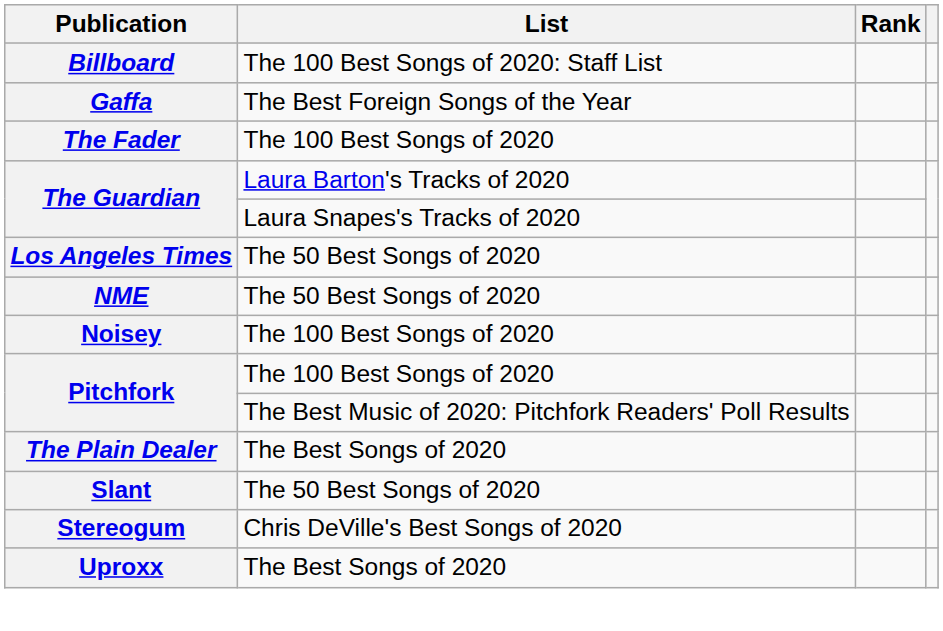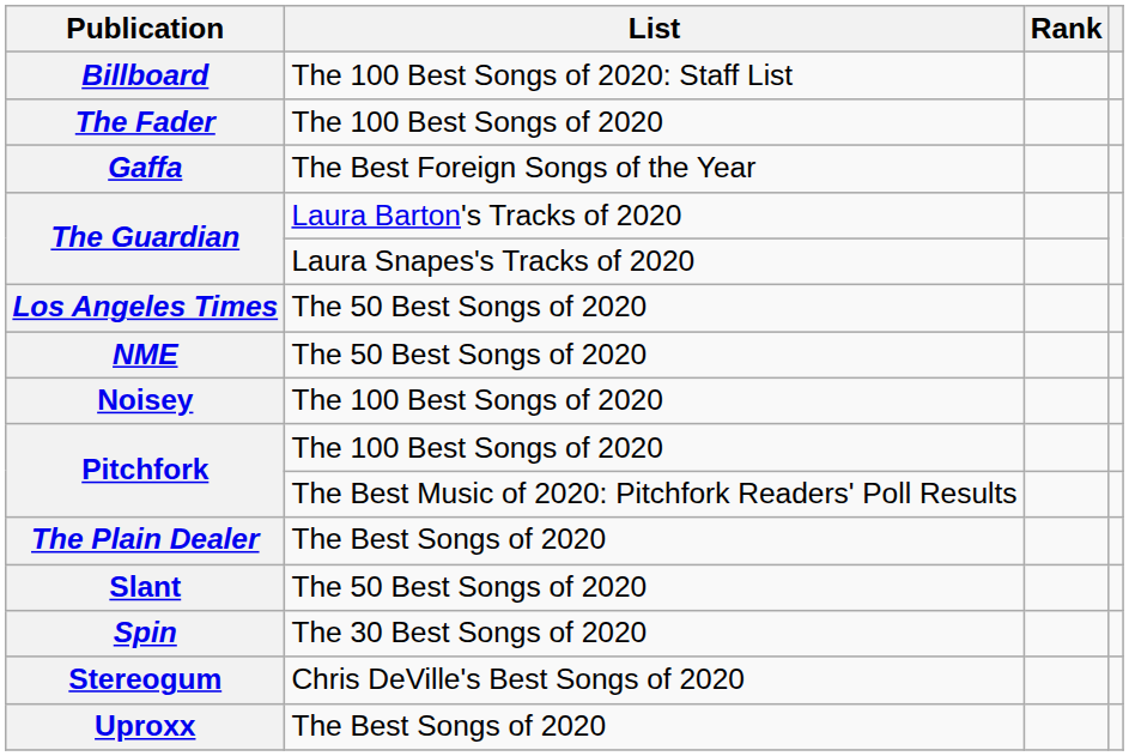 <table class="wikitable plainrowheaders">
 <tr>
 <th scope="col">Publication</th>
 <th scope="col">List</th>
 <th scope="col">Rank</th>
 <th scope="col"></th>
 </tr>
 <tr>
 <th scope="row"><em><a href='#'>Billboard</a></em></th>
 <td>The 100 Best Songs of 2020: Staff List</td>
 <td></td>
 <td style="text-align:center;"></td>
 </tr>
 <tr>
-<th scope="row"><em><a href='#'>Gaffa</a></em></th>
-<td>The Best Foreign Songs of the Year</td>
+<th scope="row"><em><a href='#'>The Fader</a></em></th>
+<td>The 100 Best Songs of 2020</td>
 <td></td>
 <td style="text-align:center;"></td>
 </tr>
 <tr>
-<th scope="row"><em><a href='#'>The Fader</a></em></th>
-<td>The 100 Best Songs of 2020</td>
+<th scope="row"><em><a href='#'>Gaffa</a></em></th>
+<td>The Best Foreign Songs of the Year</td>
 <td></td>
 <td style="text-align:center;"></td>
 </tr>
 <tr>
 <th scope="row" rowspan="2"><em><a href='#'>The Guardian</a></em></th>
 <td><a href='#'>Laura Barton</a>'s Tracks of 2020</td>
 <td></td>
 <td style="text-align:center;" rowspan="2"></td>
 </tr>
 <tr>
 <td>Laura Snapes's Tracks of 2020</td>
 <td></td>
 </tr>
 <tr>
 <th scope="row"><em><a href='#'>Los Angeles Times</a></em></th>
 <td>The 50 Best Songs of 2020</td>
 <td></td>
 <td style="text-align:center;"></td>
 </tr>
 <tr>
 <th scope="row"><em><a href='#'>NME</a></em></th>
 <td>The 50 Best Songs of 2020</td>
 <td></td>
 <td style="text-align:center;"></td>
 </tr>
 <tr>
 <th scope="row"><a href='#'>Noisey</a></th>
 <td>The 100 Best Songs of 2020</td>
 <td></td>
 <td style="text-align:center;"></td>
 </tr>
 <tr>
 <th scope="row" rowspan="2"><a href='#'>Pitchfork</a></th>
 <td>The 100 Best Songs of 2020</td>
 <td></td>
 <td style="text-align:center;"></td>
 </tr>
 <tr>
 <td>The Best Music of 2020: Pitchfork Readers' Poll Results</td>
 <td></td>
 <td style="text-align:center;"></td>
 </tr>
 <tr>
 <th scope="row"><em><a href='#'>The Plain Dealer</a></em></th>
 <td>The Best Songs of 2020</td>
 <td></td>
 <td style="text-align:center;"></td>
 </tr>
 <tr>
 <th scope="row"><a href='#'>Slant</a></th>
 <td>The 50 Best Songs of 2020</td>
 <td></td>
 <td style="text-align:center;"></td>
 </tr>
 <tr>
+<th scope="row"><em><a href='#'>Spin</a></em></th>
+<td>The 30 Best Songs of 2020</td>
+<td></td>
+<td style="text-align:center;"></td>
+</tr>
+<tr>
 <th scope="row"><a href='#'>Stereogum</a></th>
 <td>Chris DeVille's Best Songs of 2020</td>
 <td></td>
 <td style="text-align:center;"></td>
 </tr>
 <tr>
 <th scope="row"><a href='#'>Uproxx</a></th>
 <td>The Best Songs of 2020</td>
 <td></td>
 <td style="text-align:center;"></td>
 </tr>
 </table>
